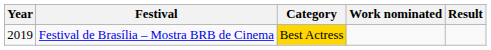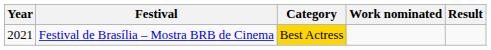 <table class="wikitable">
 <tr>
 <th>Year</th>
 <th>Festival</th>
 <th>Category</th>
 <th>Work nominated</th>
 <th>Result</th>
 </tr>
 <tr>
-<td>2019</td>
+<td>2021</td>
 <td><a href='#'>Festival de Brasília – Mostra BRB de Cinema</a></td>
 <td style="background: gold;">Best Actress</td>
 <td></td>
 <td></td>
 </tr>
 </table>
